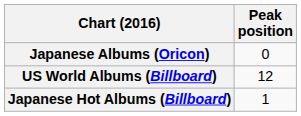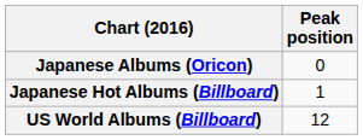 <table class="wikitable plainrowheaders">
 <tr>
 <th>Chart (2016)</th>
 <th>Peak<br>position</th>
 </tr>
 <tr>
 <th scope="row">Japanese Albums (<a href='#'>Oricon</a>)</th>
 <td align="center">0</td>
 </tr>
 <tr>
+<th scope="row">Japanese Hot Albums (<em><a href='#'>Billboard</a></em>)</th>
+<td align="center">1</td>
+</tr>
+<tr>
 <th scope="row">US World Albums (<em><a href='#'>Billboard</a></em>)</th>
 <td align="center">12</td>
 </tr>
-<tr>
-<th scope="row">Japanese Hot Albums (<em><a href='#'>Billboard</a></em>)</th>
-<td align="center">1</td>
-</tr>
 </table>
